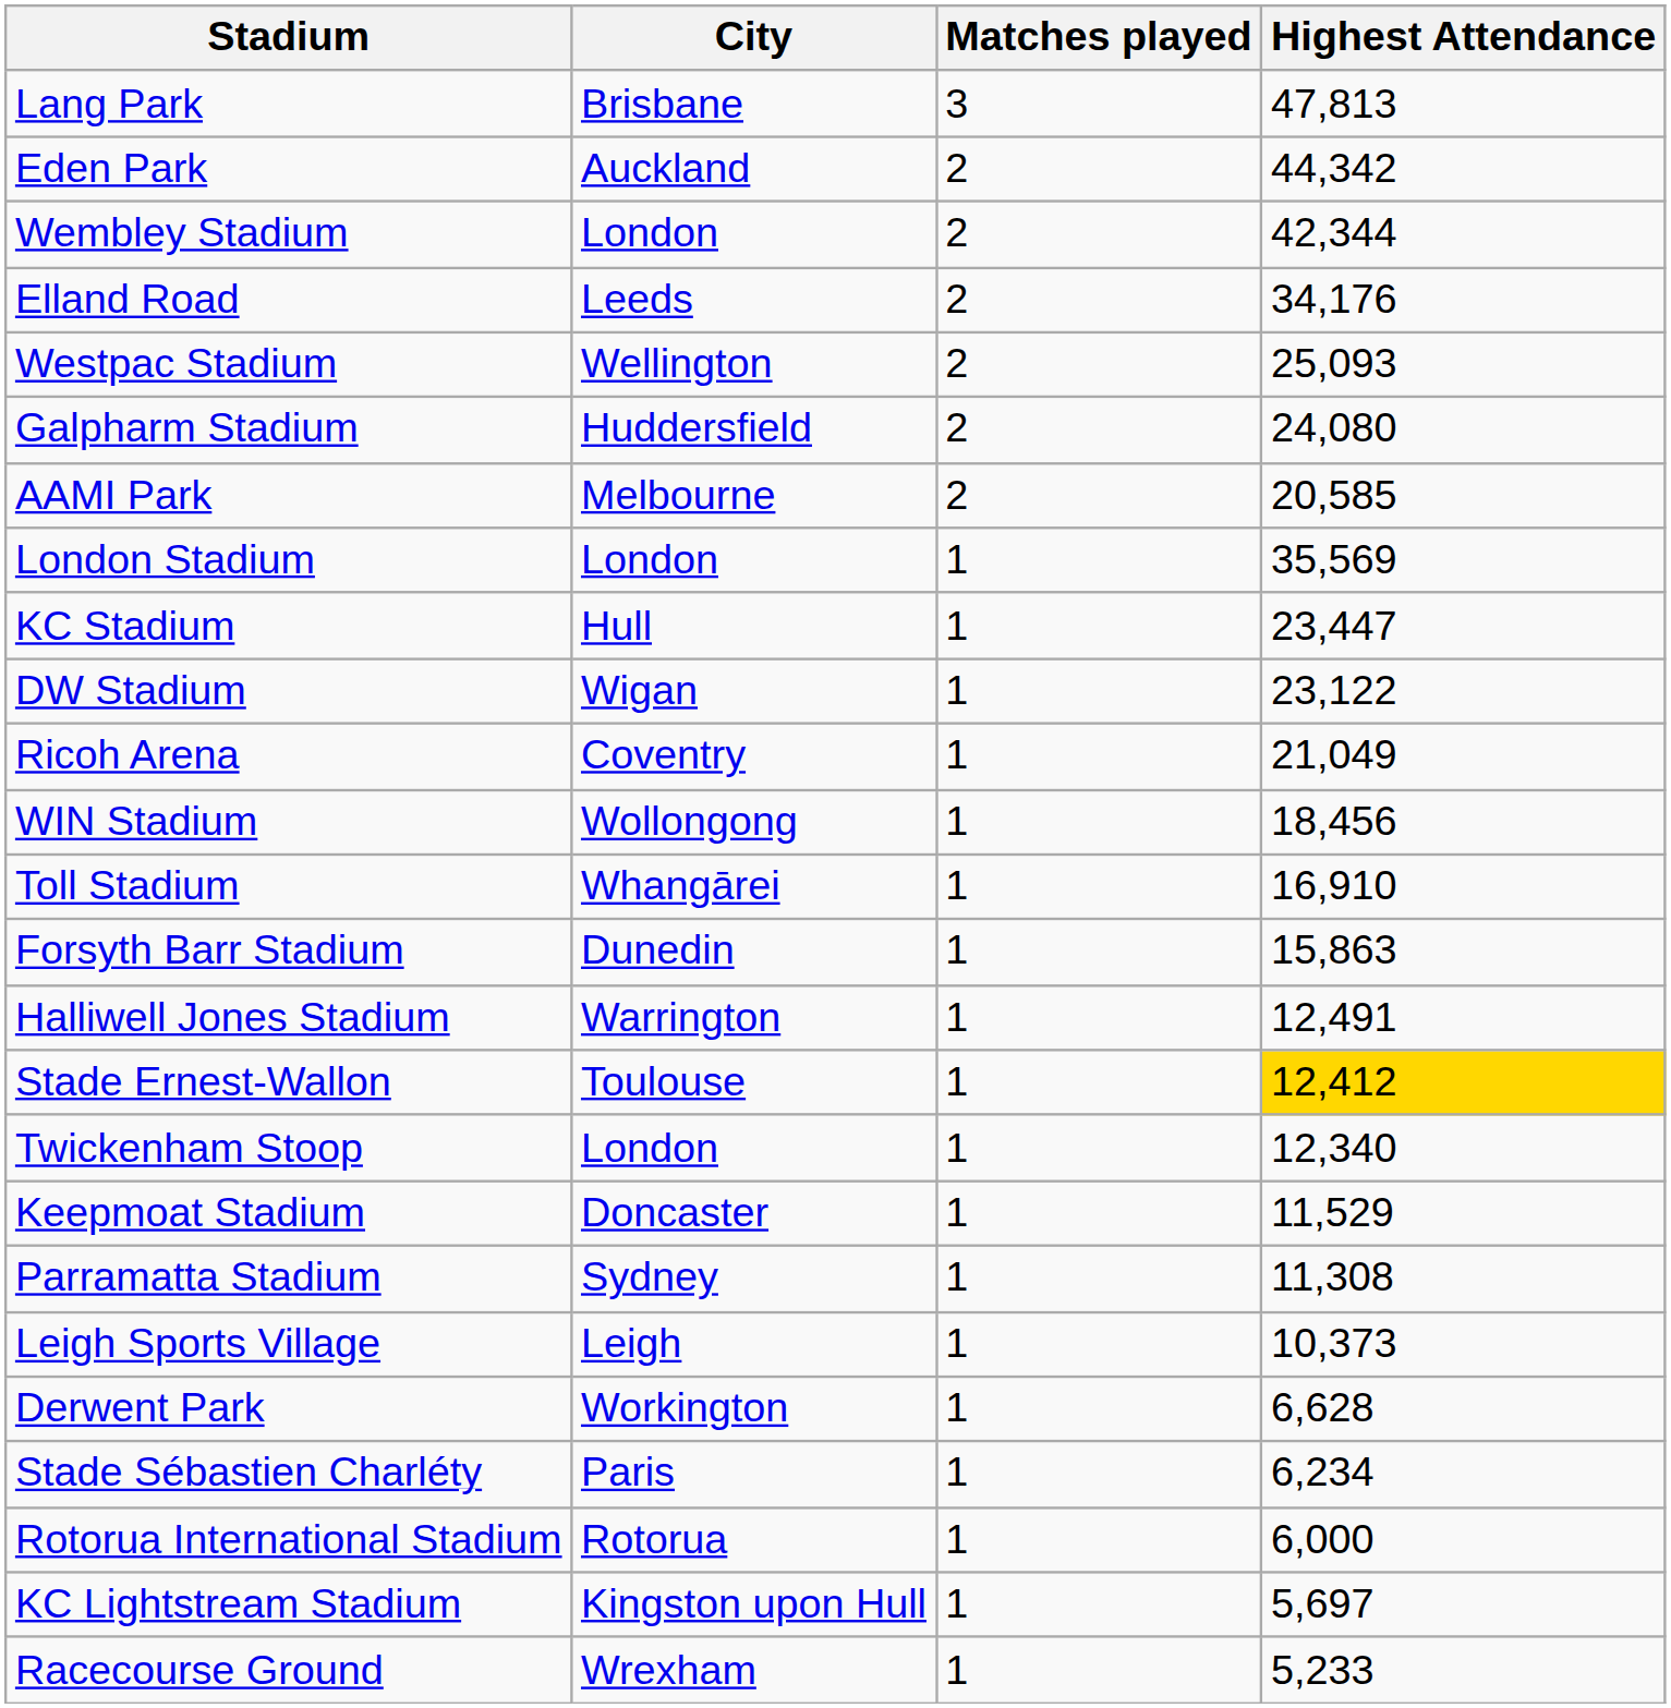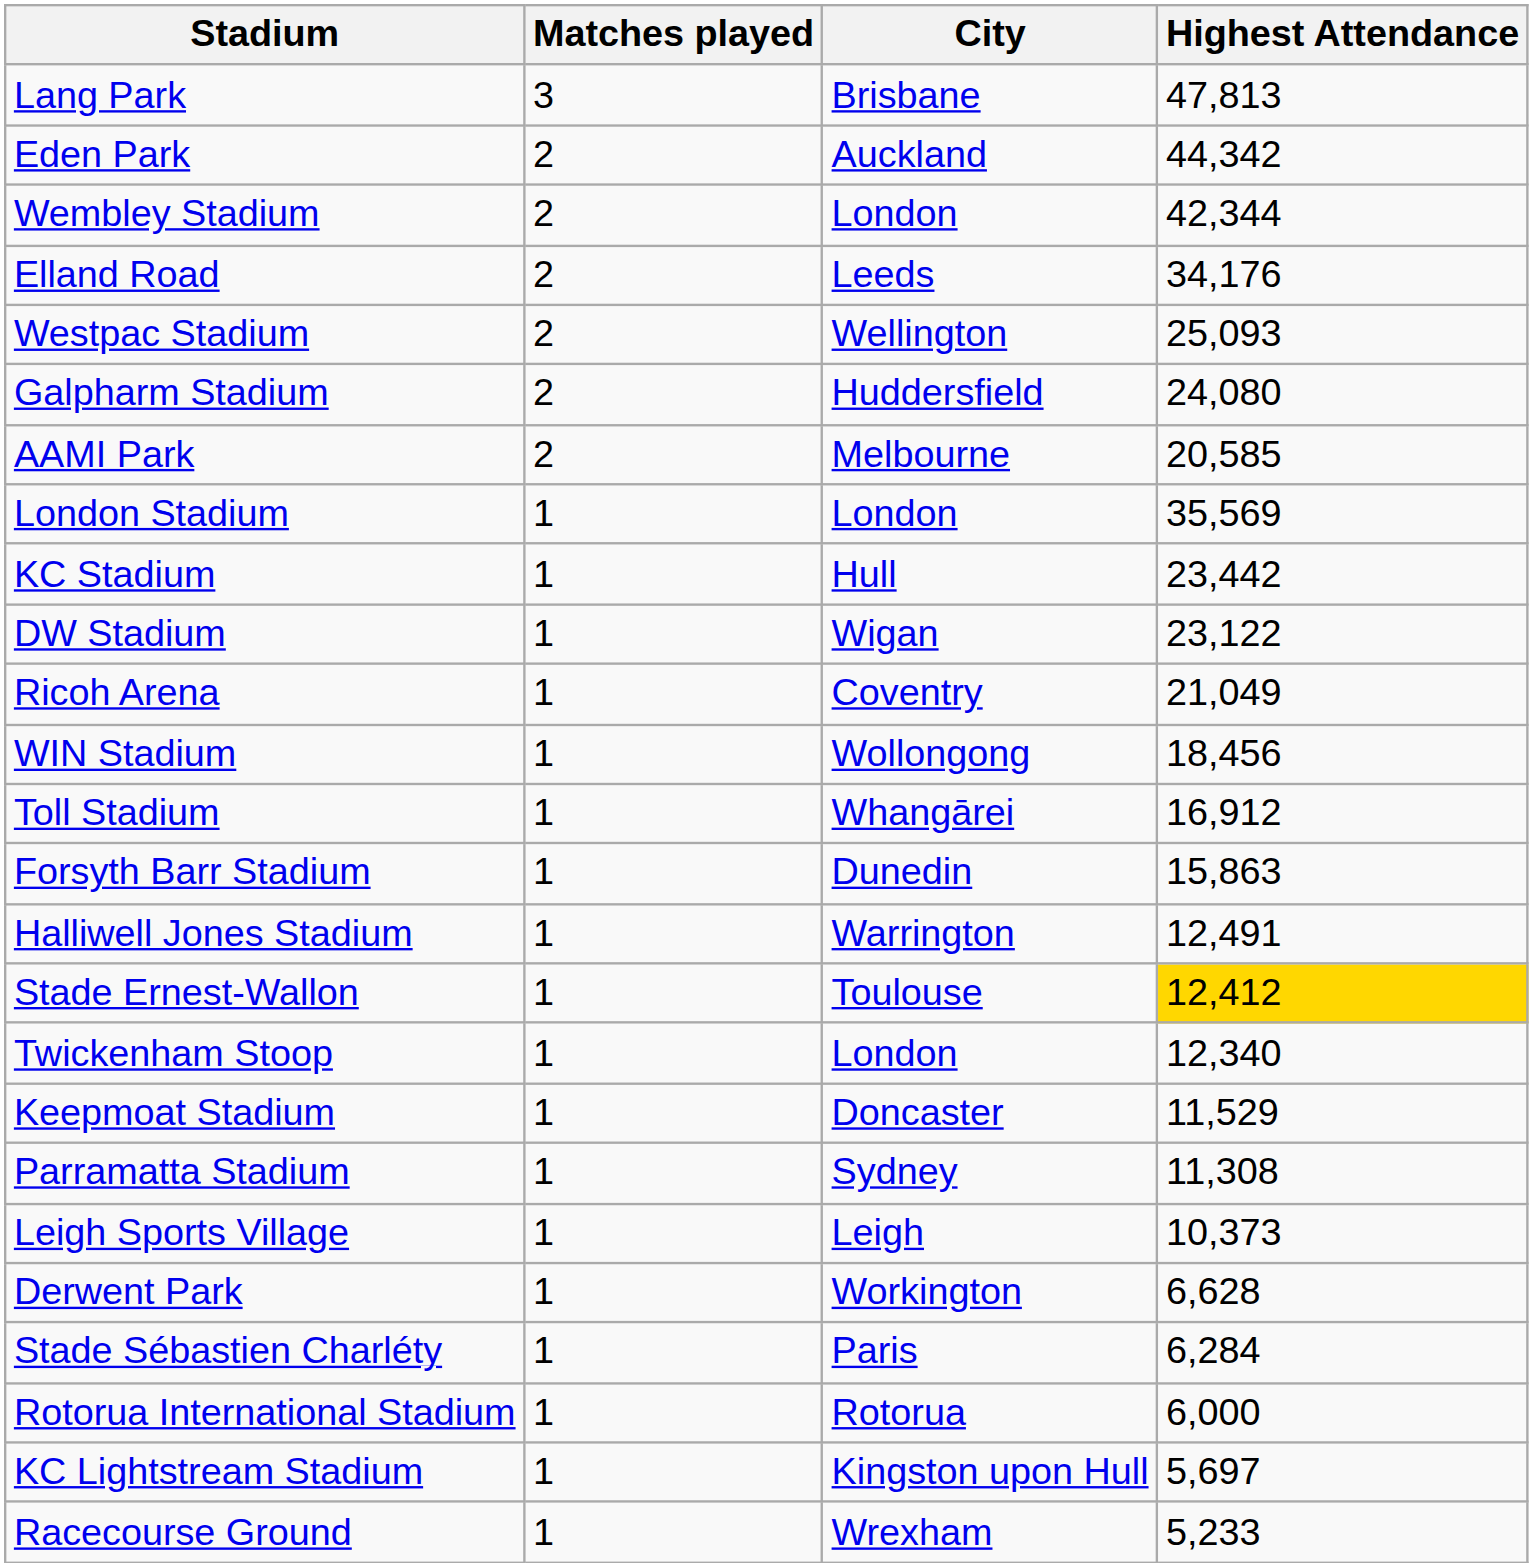 <table class="wikitable">
 <tr>
 <th>Stadium</th>
+<th>Matches played</th>
 <th>City</th>
-<th>Matches played</th>
 <th>Highest Attendance</th>
 </tr>
 <tr>
 <td><a href='#'>Lang Park</a></td>
+<td>3</td>
 <td><a href='#'>Brisbane</a></td>
-<td>3</td>
 <td>47,813</td>
 </tr>
 <tr>
 <td><a href='#'>Eden Park</a></td>
+<td>2</td>
 <td><a href='#'>Auckland</a></td>
-<td>2</td>
 <td>44,342</td>
 </tr>
 <tr>
 <td><a href='#'>Wembley Stadium</a></td>
+<td>2</td>
 <td><a href='#'>London</a></td>
-<td>2</td>
 <td>42,344</td>
 </tr>
 <tr>
 <td><a href='#'>Elland Road</a></td>
+<td>2</td>
 <td><a href='#'>Leeds</a></td>
-<td>2</td>
 <td>34,176</td>
 </tr>
 <tr>
 <td><a href='#'>Westpac Stadium</a></td>
+<td>2</td>
 <td><a href='#'>Wellington</a></td>
-<td>2</td>
 <td>25,093</td>
 </tr>
 <tr>
 <td><a href='#'>Galpharm Stadium</a></td>
+<td>2</td>
 <td><a href='#'>Huddersfield</a></td>
-<td>2</td>
 <td>24,080</td>
 </tr>
 <tr>
 <td><a href='#'>AAMI Park</a></td>
+<td>2</td>
 <td><a href='#'>Melbourne</a></td>
-<td>2</td>
 <td>20,585</td>
 </tr>
 <tr>
 <td><a href='#'>London Stadium</a></td>
+<td>1</td>
 <td><a href='#'>London</a></td>
-<td>1</td>
 <td>35,569</td>
 </tr>
 <tr>
 <td><a href='#'>KC Stadium</a></td>
+<td>1</td>
 <td><a href='#'>Hull</a></td>
-<td>1</td>
-<td>23,447</td>
+<td>23,442</td>
 </tr>
 <tr>
 <td><a href='#'>DW Stadium</a></td>
+<td>1</td>
 <td><a href='#'>Wigan</a></td>
-<td>1</td>
 <td>23,122</td>
 </tr>
 <tr>
 <td><a href='#'>Ricoh Arena</a></td>
+<td>1</td>
 <td><a href='#'>Coventry</a></td>
-<td>1</td>
 <td>21,049</td>
 </tr>
 <tr>
 <td><a href='#'>WIN Stadium</a></td>
+<td>1</td>
 <td><a href='#'>Wollongong</a></td>
-<td>1</td>
 <td>18,456</td>
 </tr>
 <tr>
 <td><a href='#'>Toll Stadium</a></td>
+<td>1</td>
 <td><a href='#'>Whangārei</a></td>
-<td>1</td>
-<td>16,910</td>
+<td>16,912</td>
 </tr>
 <tr>
 <td><a href='#'>Forsyth Barr Stadium</a></td>
+<td>1</td>
 <td><a href='#'>Dunedin</a></td>
-<td>1</td>
 <td>15,863</td>
 </tr>
 <tr>
 <td><a href='#'>Halliwell Jones Stadium</a></td>
+<td>1</td>
 <td><a href='#'>Warrington</a></td>
-<td>1</td>
 <td>12,491</td>
 </tr>
 <tr>
 <td><a href='#'>Stade Ernest-Wallon</a></td>
+<td>1</td>
 <td><a href='#'>Toulouse</a></td>
-<td>1</td>
 <td style="background: gold;">12,412</td>
 </tr>
 <tr>
 <td><a href='#'>Twickenham Stoop</a></td>
+<td>1</td>
 <td><a href='#'>London</a></td>
-<td>1</td>
 <td>12,340</td>
 </tr>
 <tr>
 <td><a href='#'>Keepmoat Stadium</a></td>
+<td>1</td>
 <td><a href='#'>Doncaster</a></td>
-<td>1</td>
 <td>11,529</td>
 </tr>
 <tr>
 <td><a href='#'>Parramatta Stadium</a></td>
+<td>1</td>
 <td><a href='#'>Sydney</a></td>
-<td>1</td>
 <td>11,308</td>
 </tr>
 <tr>
 <td><a href='#'>Leigh Sports Village</a></td>
+<td>1</td>
 <td><a href='#'>Leigh</a></td>
-<td>1</td>
 <td>10,373</td>
 </tr>
 <tr>
 <td><a href='#'>Derwent Park</a></td>
+<td>1</td>
 <td><a href='#'>Workington</a></td>
-<td>1</td>
 <td>6,628</td>
 </tr>
 <tr>
 <td><a href='#'>Stade Sébastien Charléty</a></td>
+<td>1</td>
 <td><a href='#'>Paris</a></td>
-<td>1</td>
-<td>6,234</td>
+<td>6,284</td>
 </tr>
 <tr>
 <td><a href='#'>Rotorua International Stadium</a></td>
+<td>1</td>
 <td><a href='#'>Rotorua</a></td>
-<td>1</td>
 <td>6,000</td>
 </tr>
 <tr>
 <td><a href='#'>KC Lightstream Stadium</a></td>
+<td>1</td>
 <td><a href='#'>Kingston upon Hull</a></td>
-<td>1</td>
 <td>5,697</td>
 </tr>
 <tr>
 <td><a href='#'>Racecourse Ground</a></td>
+<td>1</td>
 <td><a href='#'>Wrexham</a></td>
-<td>1</td>
 <td>5,233</td>
 </tr>
 </table>
